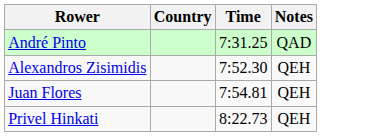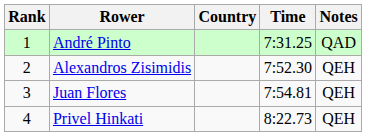 <table class="wikitable" style="text-align:center">
 <tr>
+<th>Rank</th>
 <th>Rower</th>
 <th>Country</th>
 <th>Time</th>
 <th>Notes</th>
 </tr>
 <tr bgcolor=ccffcc>
+<td>1</td>
 <td align="left"><a href='#'>André Pinto</a></td>
 <td align="left"></td>
 <td>7:31.25</td>
 <td>QAD</td>
 </tr>
 <tr>
+<td>2</td>
 <td align="left"><a href='#'>Alexandros Zisimidis</a></td>
 <td align="left"></td>
 <td>7:52.30</td>
 <td>QEH</td>
 </tr>
 <tr>
+<td>3</td>
 <td align="left"><a href='#'>Juan Flores</a></td>
 <td align="left"></td>
 <td>7:54.81</td>
 <td>QEH</td>
 </tr>
 <tr>
+<td>4</td>
 <td align="left"><a href='#'>Privel Hinkati</a></td>
 <td align="left"></td>
 <td>8:22.73</td>
 <td>QEH</td>
 </tr>
 </table>
